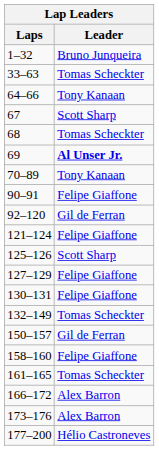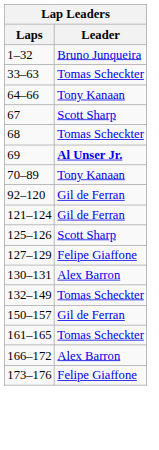 <table class="wikitable">
 <tr>
 <th colspan=2>Lap Leaders</th>
 </tr>
 <tr>
 <th>Laps</th>
 <th>Leader</th>
 </tr>
 <tr>
 <td>1–32</td>
 <td><a href='#'>Bruno Junqueira</a></td>
 </tr>
 <tr>
 <td>33–63</td>
 <td><a href='#'>Tomas Scheckter</a></td>
 </tr>
 <tr>
 <td>64–66</td>
 <td><a href='#'>Tony Kanaan</a></td>
 </tr>
 <tr>
 <td>67</td>
 <td><a href='#'>Scott Sharp</a></td>
 </tr>
 <tr>
 <td>68</td>
 <td><a href='#'>Tomas Scheckter</a></td>
 </tr>
 <tr>
 <td>69</td>
 <td><strong><a href='#'>Al Unser Jr.</a></strong></td>
 </tr>
 <tr>
 <td>70–89</td>
 <td><a href='#'>Tony Kanaan</a></td>
 </tr>
 <tr>
-<td>90–91</td>
-<td><a href='#'>Felipe Giaffone</a></td>
-</tr>
-<tr>
 <td>92–120</td>
 <td><a href='#'>Gil de Ferran</a></td>
 </tr>
 <tr>
 <td>121–124</td>
-<td><a href='#'>Felipe Giaffone</a></td>
+<td><a href='#'>Gil de Ferran</a></td>
 </tr>
 <tr>
 <td>125–126</td>
 <td><a href='#'>Scott Sharp</a></td>
 </tr>
 <tr>
 <td>127–129</td>
 <td><a href='#'>Felipe Giaffone</a></td>
 </tr>
 <tr>
 <td>130–131</td>
-<td><a href='#'>Felipe Giaffone</a></td>
+<td><a href='#'>Alex Barron</a></td>
 </tr>
 <tr>
 <td>132–149</td>
 <td><a href='#'>Tomas Scheckter</a></td>
 </tr>
 <tr>
 <td>150–157</td>
 <td><a href='#'>Gil de Ferran</a></td>
-</tr>
-<tr>
-<td>158–160</td>
-<td><a href='#'>Felipe Giaffone</a></td>
 </tr>
 <tr>
 <td>161–165</td>
 <td><a href='#'>Tomas Scheckter</a></td>
 </tr>
 <tr>
 <td>166–172</td>
 <td><a href='#'>Alex Barron</a></td>
 </tr>
 <tr>
 <td>173–176</td>
-<td><a href='#'>Alex Barron</a></td>
-</tr>
-<tr>
-<td>177–200</td>
-<td><a href='#'>Hélio Castroneves</a></td>
+<td><a href='#'>Felipe Giaffone</a></td>
 </tr>
 </table>
